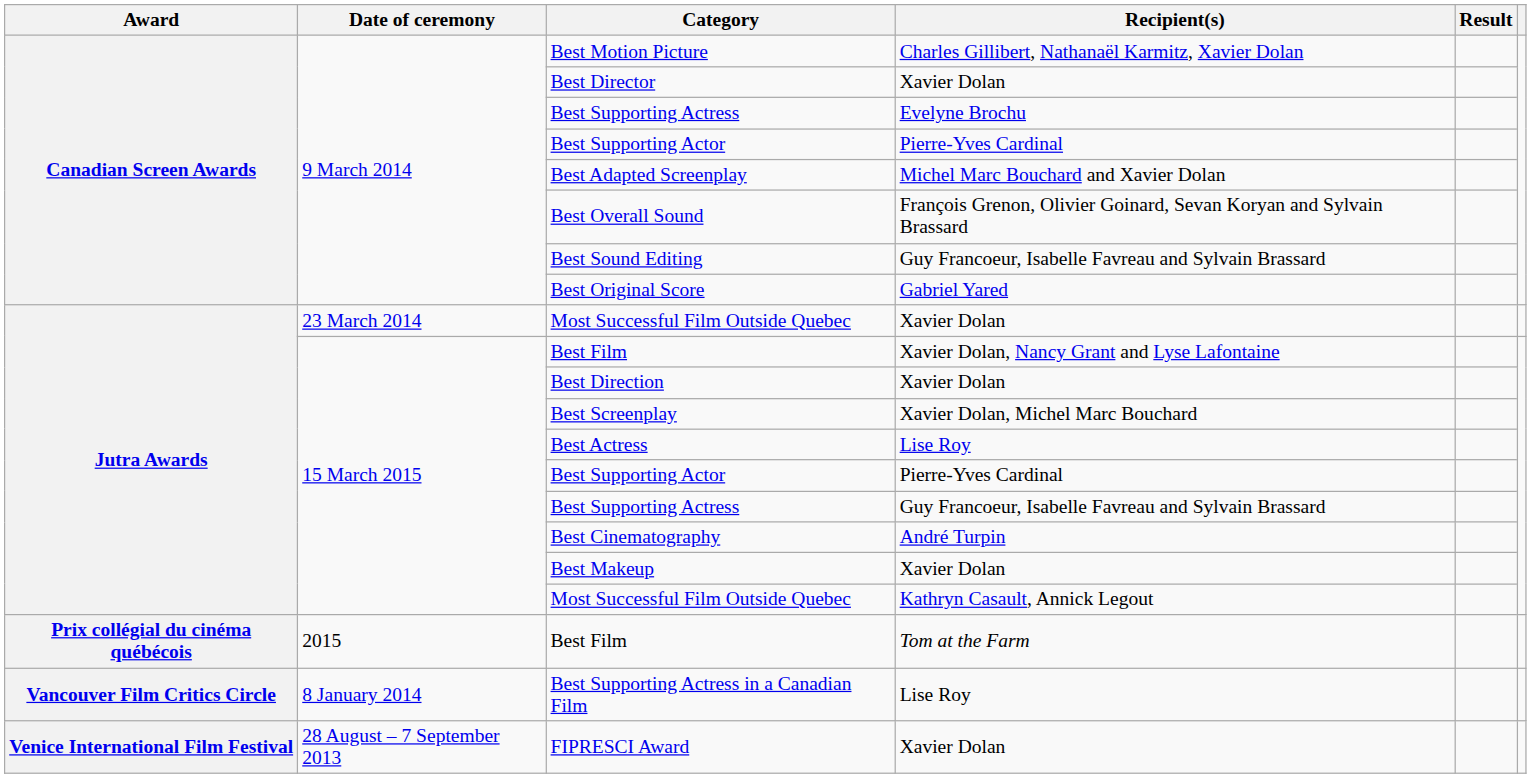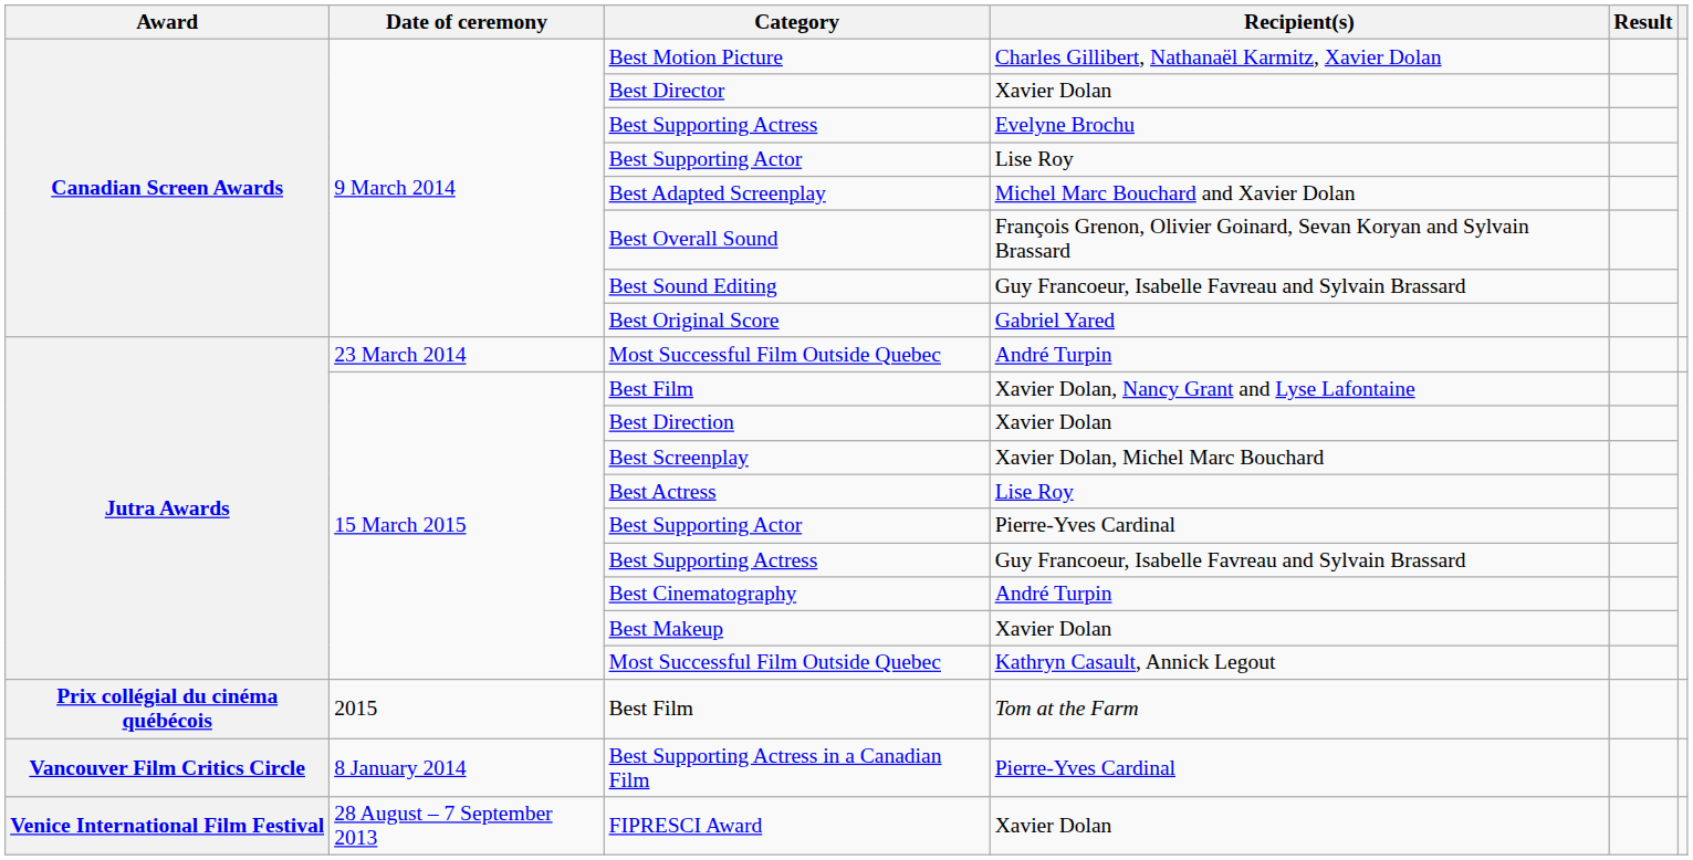 <table class="wikitable plainrowheaders sortable">
 <tr>
 <th scope="col">Award</th>
 <th scope="col">Date of ceremony</th>
 <th scope="col">Category</th>
 <th scope="col">Recipient(s)</th>
 <th scope="col">Result</th>
 <th scope="col" class="unsortable"></th>
 </tr>
 <tr>
 <th scope="row" rowspan=8><a href='#'>Canadian Screen Awards</a></th>
 <td rowspan=8><a href='#'>9 March 2014</a></td>
 <td><a href='#'>Best Motion Picture</a></td>
 <td><a href='#'>Charles Gillibert</a>, <a href='#'>Nathanaël Karmitz</a>, <a href='#'>Xavier Dolan</a></td>
 <td></td>
 <td rowspan=8></td>
 </tr>
 <tr>
 <td><a href='#'>Best Director</a></td>
 <td>Xavier Dolan</td>
 <td></td>
 </tr>
 <tr>
 <td><a href='#'>Best Supporting Actress</a></td>
 <td><a href='#'>Evelyne Brochu</a></td>
 <td></td>
 </tr>
 <tr>
 <td><a href='#'>Best Supporting Actor</a></td>
-<td><a href='#'>Pierre-Yves Cardinal</a></td>
+<td>Lise Roy</td>
 <td></td>
 </tr>
 <tr>
 <td><a href='#'>Best Adapted Screenplay</a></td>
 <td><a href='#'>Michel Marc Bouchard</a> and Xavier Dolan</td>
 <td></td>
 </tr>
 <tr>
 <td><a href='#'>Best Overall Sound</a></td>
 <td>François Grenon, Olivier Goinard, Sevan Koryan and Sylvain Brassard</td>
 <td></td>
 </tr>
 <tr>
 <td><a href='#'>Best Sound Editing</a></td>
 <td>Guy Francoeur, Isabelle Favreau and Sylvain Brassard</td>
 <td></td>
 </tr>
 <tr>
 <td><a href='#'>Best Original Score</a></td>
 <td><a href='#'>Gabriel Yared</a></td>
 <td></td>
 </tr>
 <tr>
 <th scope="row" rowspan=10><a href='#'>Jutra Awards</a></th>
 <td><a href='#'>23 March 2014</a></td>
 <td><a href='#'>Most Successful Film Outside Quebec</a></td>
-<td>Xavier Dolan</td>
+<td><a href='#'>André Turpin</a></td>
 <td></td>
 <td></td>
 </tr>
 <tr>
 <td rowspan=9><a href='#'>15 March 2015</a></td>
 <td><a href='#'>Best Film</a></td>
 <td>Xavier Dolan, <a href='#'>Nancy Grant</a> and <a href='#'>Lyse Lafontaine</a></td>
 <td></td>
 <td rowspan=9></td>
 </tr>
 <tr>
 <td><a href='#'>Best Direction</a></td>
 <td>Xavier Dolan</td>
 <td></td>
 </tr>
 <tr>
 <td><a href='#'>Best Screenplay</a></td>
 <td>Xavier Dolan, Michel Marc Bouchard</td>
 <td></td>
 </tr>
 <tr>
 <td><a href='#'>Best Actress</a></td>
 <td><a href='#'>Lise Roy</a></td>
 <td></td>
 </tr>
 <tr>
 <td><a href='#'>Best Supporting Actor</a></td>
 <td>Pierre-Yves Cardinal</td>
 <td></td>
 </tr>
 <tr>
 <td><a href='#'>Best Supporting Actress</a></td>
 <td>Guy Francoeur, Isabelle Favreau and Sylvain Brassard</td>
 <td></td>
 </tr>
 <tr>
 <td><a href='#'>Best Cinematography</a></td>
 <td><a href='#'>André Turpin</a></td>
 <td></td>
 </tr>
 <tr>
 <td><a href='#'>Best Makeup</a></td>
 <td>Xavier Dolan</td>
 <td></td>
 </tr>
 <tr>
 <td><a href='#'>Most Successful Film Outside Quebec</a></td>
 <td><a href='#'>Kathryn Casault</a>, Annick Legout</td>
 <td></td>
 </tr>
 <tr>
 <th scope="row"><a href='#'>Prix collégial du cinéma québécois</a></th>
 <td>2015</td>
 <td>Best Film</td>
 <td><em>Tom at the Farm</em></td>
 <td></td>
 <td></td>
 </tr>
 <tr>
 <th scope="row"><a href='#'>Vancouver Film Critics Circle</a></th>
 <td><a href='#'>8 January 2014</a></td>
 <td><a href='#'>Best Supporting Actress in a Canadian Film</a></td>
-<td>Lise Roy</td>
+<td><a href='#'>Pierre-Yves Cardinal</a></td>
 <td></td>
 <td></td>
 </tr>
 <tr>
 <th scope="row"><a href='#'>Venice International Film Festival</a></th>
 <td><a href='#'>28 August – 7 September 2013</a></td>
 <td><a href='#'>FIPRESCI Award</a></td>
 <td>Xavier Dolan</td>
 <td></td>
 <td></td>
 </tr>
 </table>
